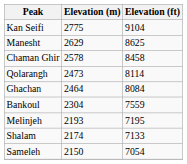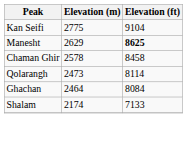 <table class="wikitable sortable">
 <tr>
 <th>Peak</th>
 <th>Elevation (m)</th>
 <th>Elevation (ft)</th>
 </tr>
 <tr>
 <td>Kan Seifi</td>
 <td>2775</td>
 <td>9104</td>
 </tr>
 <tr>
 <td>Manesht</td>
 <td>2629</td>
-<td>8625</td>
+<td><strong>8625</strong></td>
 </tr>
 <tr>
 <td>Chaman Ghir</td>
 <td>2578</td>
 <td>8458</td>
 </tr>
 <tr>
 <td>Qolarangh</td>
 <td>2473</td>
 <td>8114</td>
 </tr>
 <tr>
 <td>Ghachan</td>
 <td>2464</td>
 <td>8084</td>
 </tr>
 <tr>
-<td>Bankoul</td>
-<td>2304</td>
-<td>7559</td>
-</tr>
-<tr>
-<td>Melinjeh</td>
-<td>2193</td>
-<td>7195</td>
-</tr>
-<tr>
 <td>Shalam</td>
 <td>2174</td>
 <td>7133</td>
 </tr>
 <tr>
-<td>Sameleh</td>
-<td>2150</td>
-<td>7054</td>
-</tr>
-<tr>
 </tr>
 </table>
